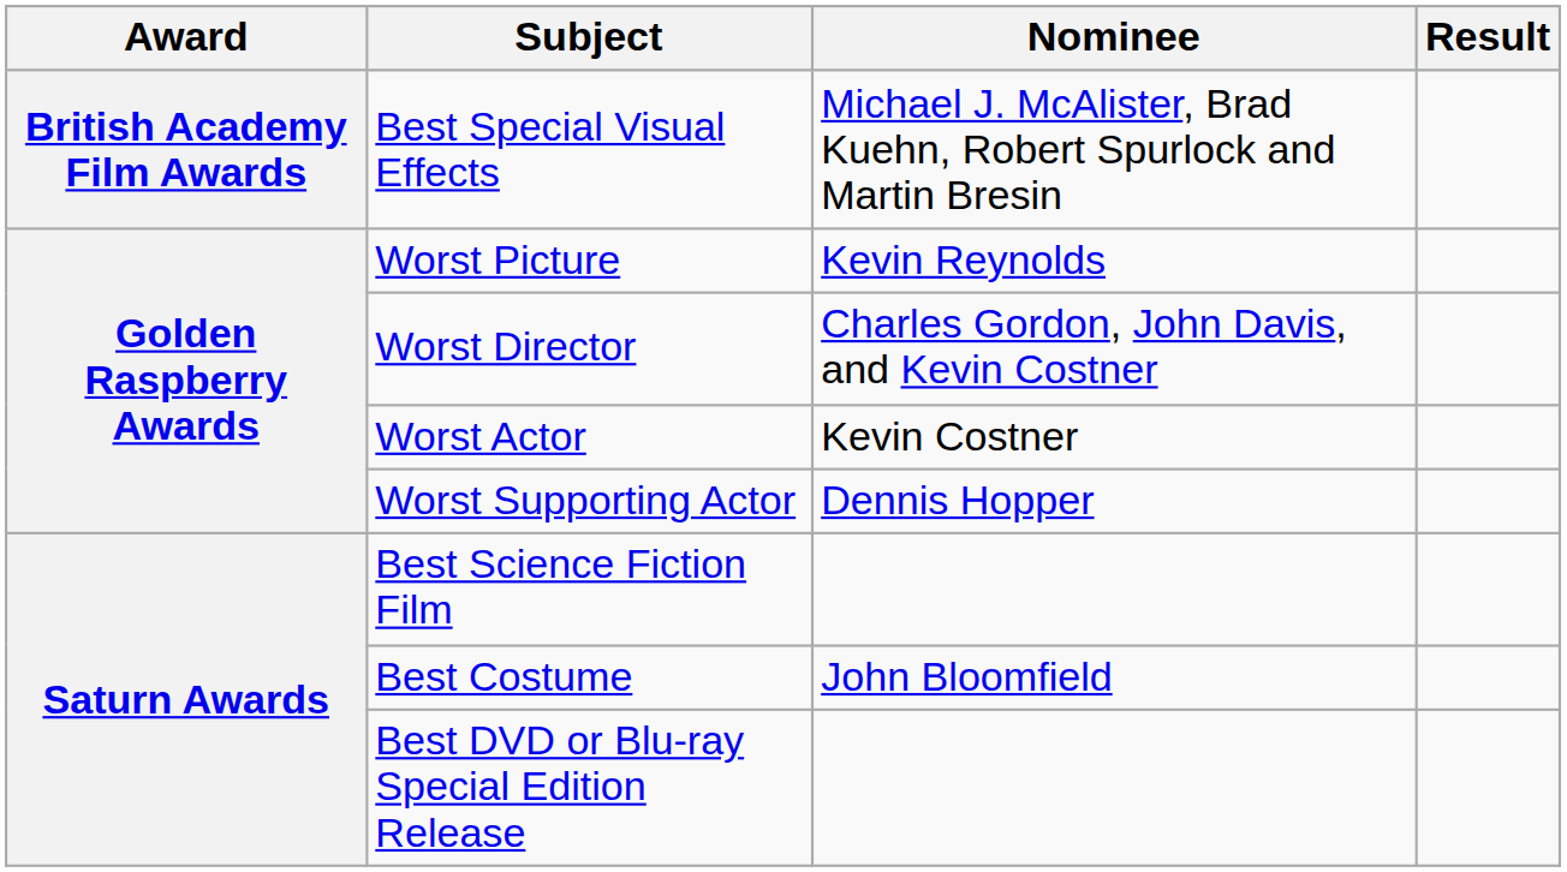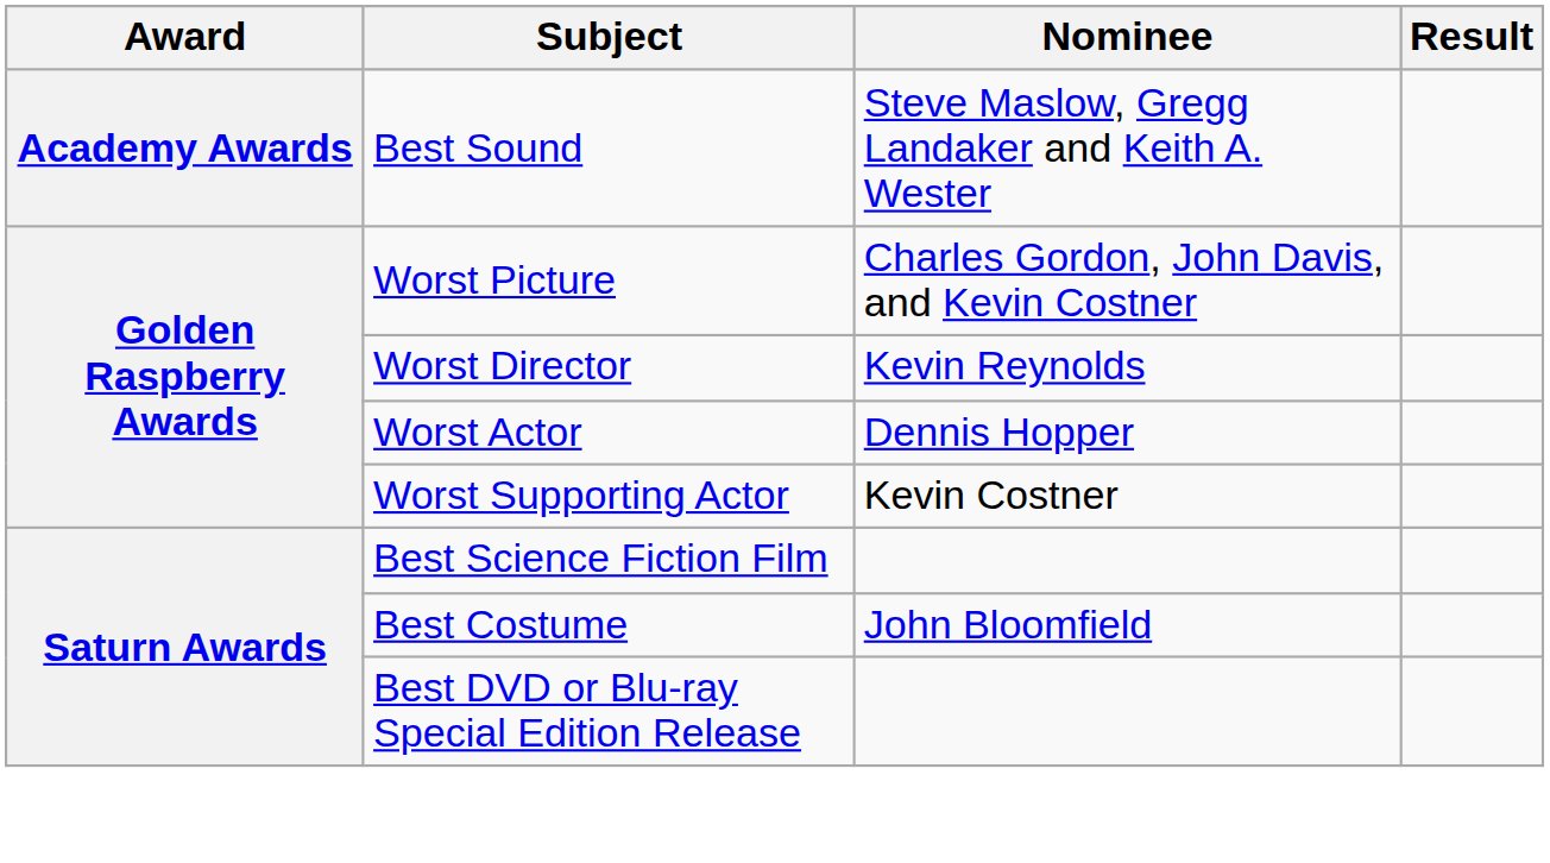 <table class="wikitable">
 <tr style="background:#b0c4de; text-align:center;">
 <th scope="col">Award</th>
 <th scope="col">Subject</th>
 <th scope="col">Nominee</th>
 <th scope="col">Result</th>
 </tr>
 <tr>
-<th scope="row"><a href='#'>British Academy Film Awards</a></th>
-<td><a href='#'>Best Special Visual Effects</a></td>
-<td><a href='#'>Michael J. McAlister</a>, Brad Kuehn, Robert Spurlock and Martin Bresin</td>
+<th scope="row"><a href='#'>Academy Awards</a></th>
+<td><a href='#'>Best Sound</a></td>
+<td><a href='#'>Steve Maslow</a>, <a href='#'>Gregg Landaker</a> and <a href='#'>Keith A. Wester</a></td>
 <td></td>
 </tr>
 <tr>
 <th scope="row" rowspan="4"><a href='#'>Golden Raspberry Awards</a></th>
 <td><a href='#'>Worst Picture</a></td>
+<td><a href='#'>Charles Gordon</a>, <a href='#'>John Davis</a>, and <a href='#'>Kevin Costner</a></td>
+<td></td>
+</tr>
+<tr>
+<td><a href='#'>Worst Director</a></td>
 <td><a href='#'>Kevin Reynolds</a></td>
 <td></td>
 </tr>
 <tr>
-<td><a href='#'>Worst Director</a></td>
-<td><a href='#'>Charles Gordon</a>, <a href='#'>John Davis</a>, and <a href='#'>Kevin Costner</a></td>
-<td></td>
-</tr>
-<tr>
 <td><a href='#'>Worst Actor</a></td>
-<td>Kevin Costner</td>
+<td><a href='#'>Dennis Hopper</a></td>
 <td></td>
 </tr>
 <tr>
 <td><a href='#'>Worst Supporting Actor</a></td>
-<td><a href='#'>Dennis Hopper</a></td>
+<td>Kevin Costner</td>
 <td></td>
 </tr>
 <tr>
 <th scope="row" rowspan="3"><a href='#'>Saturn Awards</a></th>
 <td><a href='#'>Best Science Fiction Film</a></td>
 <td></td>
 <td></td>
 </tr>
 <tr>
 <td><a href='#'>Best Costume</a></td>
 <td><a href='#'>John Bloomfield</a></td>
 <td></td>
 </tr>
 <tr>
 <td><a href='#'>Best DVD or Blu-ray Special Edition Release</a></td>
 <td></td>
 <td></td>
 </tr>
 </table>
